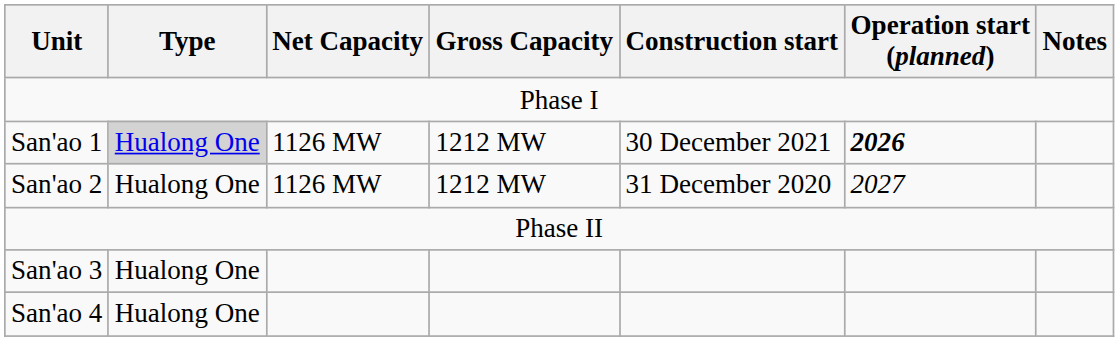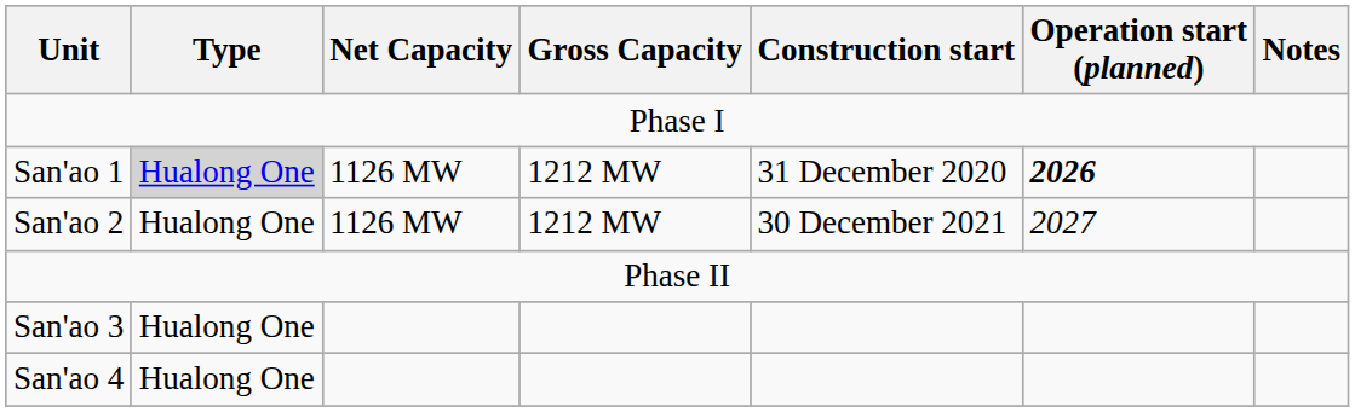 <table class="wikitable">
 <tr>
 <th>Unit</th>
 <th>Type</th>
 <th>Net Capacity</th>
 <th>Gross Capacity</th>
 <th>Construction start</th>
 <th>Operation start<br> (<em>planned</em>)</th>
 <th>Notes</th>
 </tr>
 <tr>
 <td colspan="7" align="center">Phase I</td>
 </tr>
 <tr>
 <td>San'ao 1</td>
 <td style="background: lightgrey;"><a href='#'>Hualong One</a></td>
 <td>1126 MW</td>
 <td>1212 MW</td>
-<td>30 December 2021</td>
+<td>31 December 2020</td>
 <td><strong><em>2026</em></strong></td>
 <td></td>
 </tr>
 <tr>
 <td>San'ao 2</td>
 <td>Hualong One</td>
 <td>1126 MW</td>
 <td>1212 MW</td>
-<td>31 December 2020</td>
+<td>30 December 2021</td>
 <td><em>2027</em></td>
 <td></td>
 </tr>
 <tr>
 <td colspan="7" align="center">Phase II</td>
 </tr>
 <tr>
 <td>San'ao 3</td>
 <td>Hualong One</td>
 <td></td>
 <td></td>
 <td></td>
 <td></td>
 </tr>
 <tr>
 <td>San'ao 4</td>
 <td>Hualong One</td>
 <td></td>
 <td></td>
 <td></td>
 <td></td>
 <td></td>
 </tr>
 </table>
